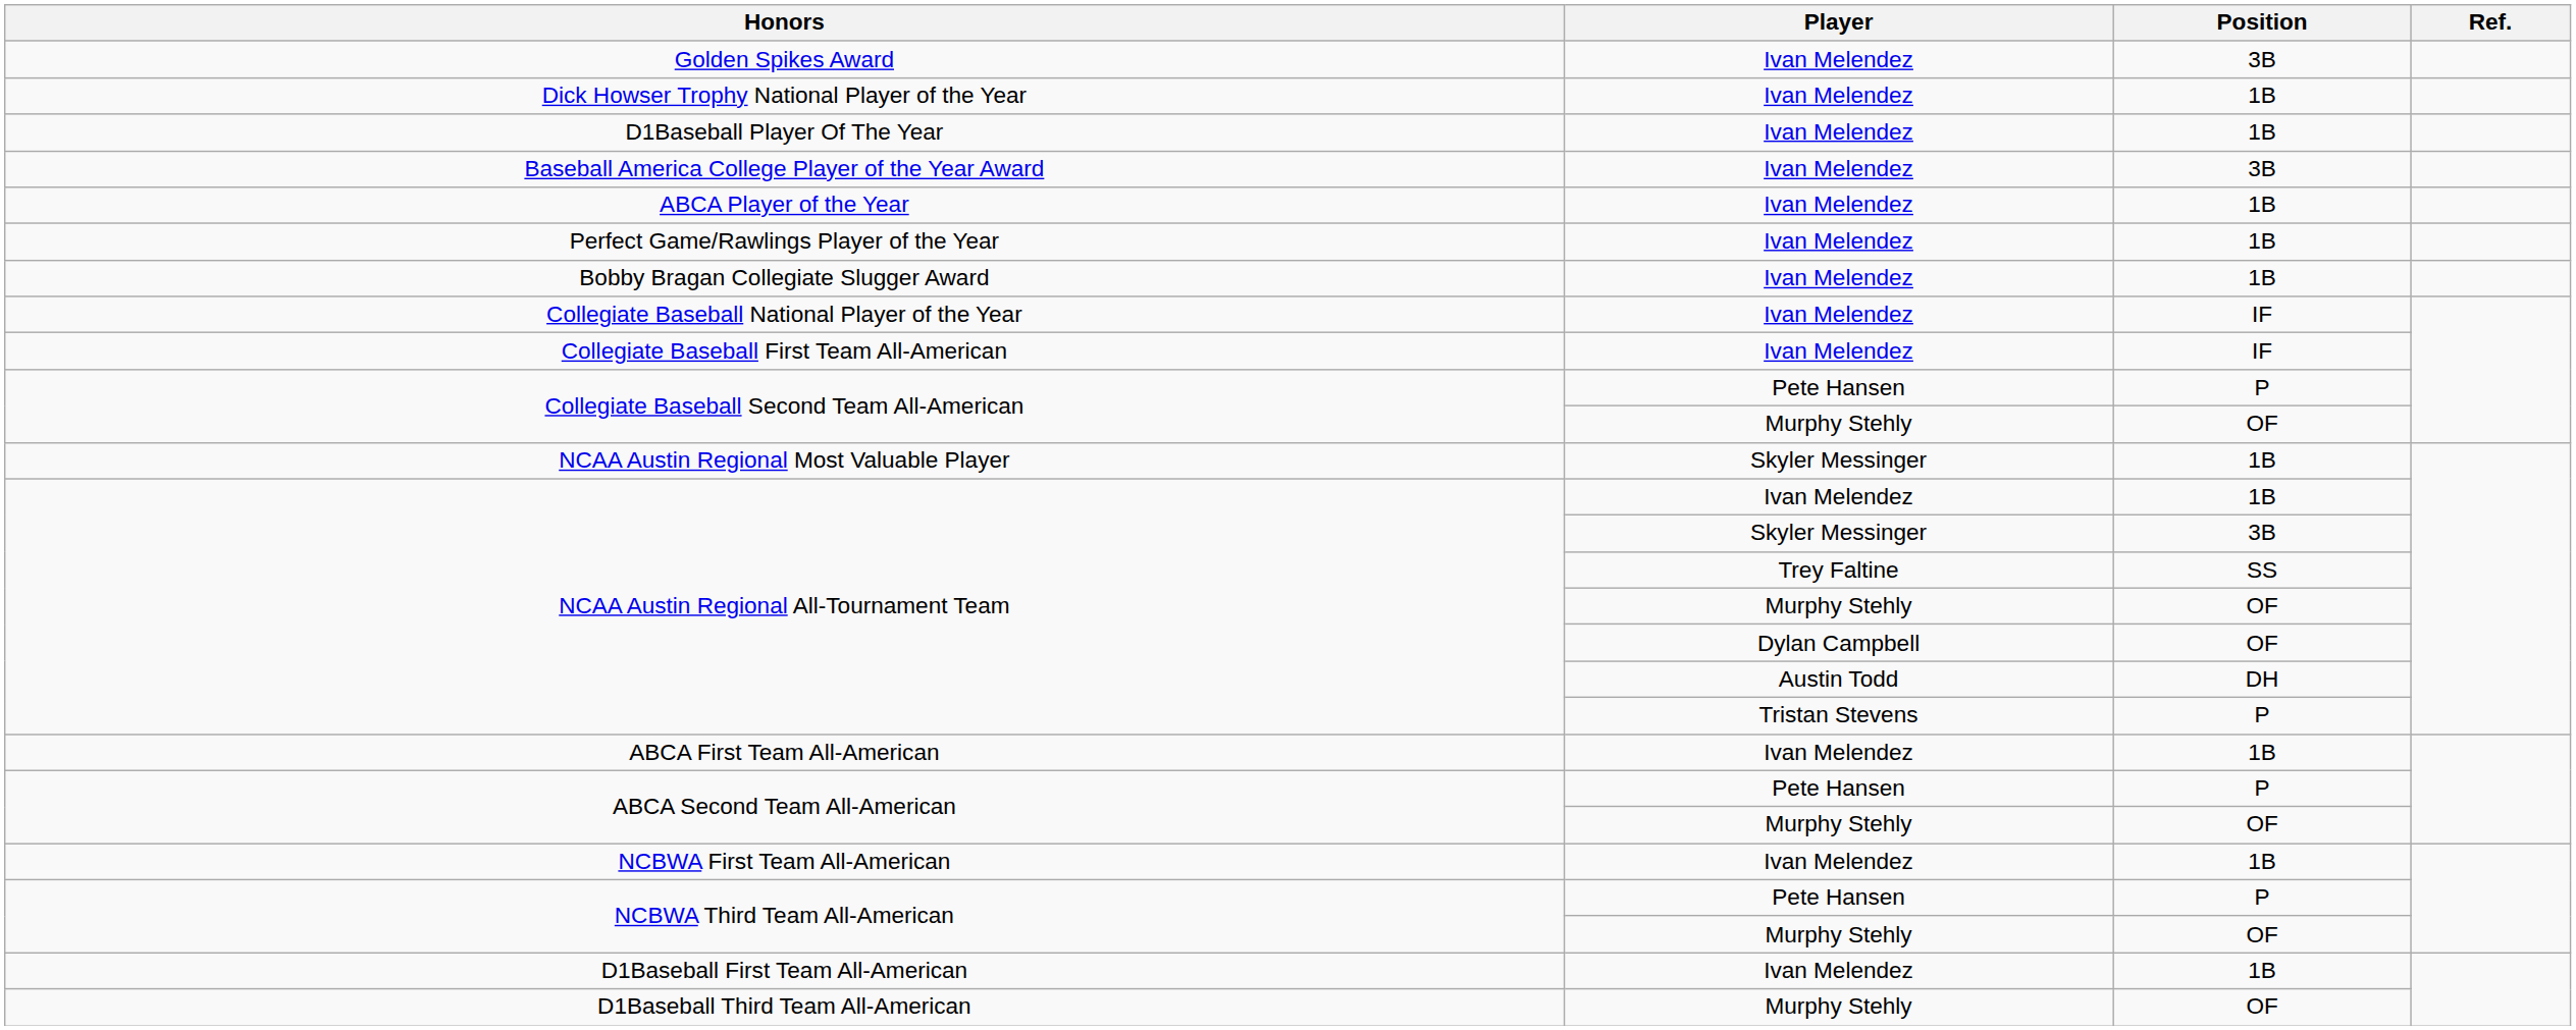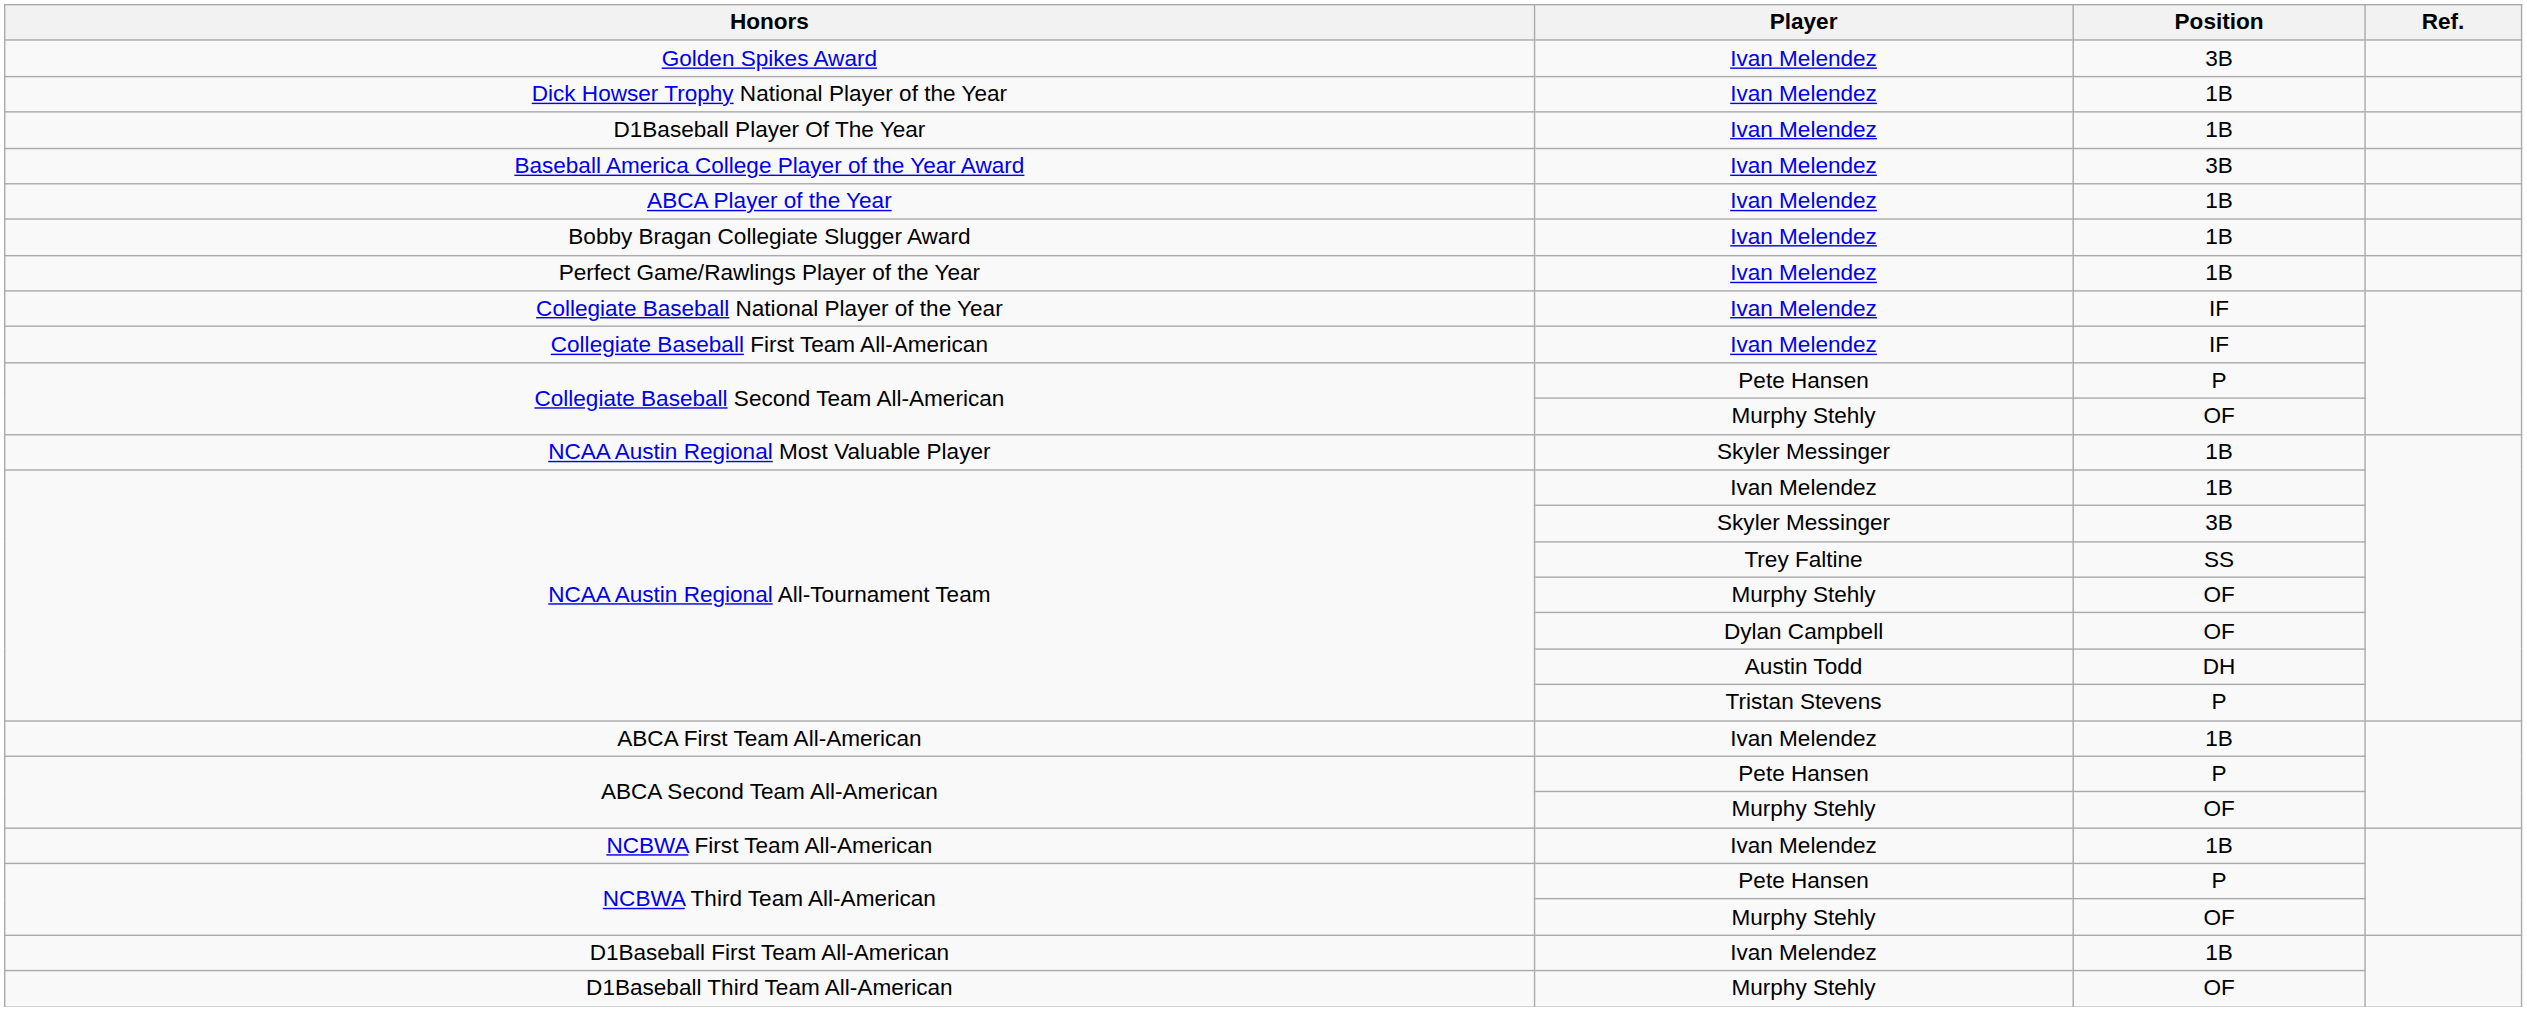 <table class="wikitable" style="width: 90%;text-align: center;">
 <tr>
 <th style=>Honors</th>
 <th style=>Player</th>
 <th style=>Position</th>
 <th style=>Ref.</th>
 </tr>
 <tr align="center">
 <td><a href='#'>Golden Spikes Award</a></td>
 <td><a href='#'>Ivan Melendez</a></td>
 <td>3B</td>
 <td></td>
 </tr>
 <tr align="center">
 <td><a href='#'>Dick Howser Trophy</a> National Player of the Year</td>
 <td><a href='#'>Ivan Melendez</a></td>
 <td>1B</td>
 <td></td>
 </tr>
 <tr align="center">
 <td>D1Baseball Player Of The Year</td>
 <td><a href='#'>Ivan Melendez</a></td>
 <td>1B</td>
 <td></td>
 </tr>
 <tr align="center">
 <td><a href='#'>Baseball America College Player of the Year Award</a></td>
 <td><a href='#'>Ivan Melendez</a></td>
 <td>3B</td>
 <td></td>
 </tr>
 <tr align="center">
 <td><a href='#'>ABCA Player of the Year</a></td>
 <td><a href='#'>Ivan Melendez</a></td>
 <td>1B</td>
 <td></td>
 </tr>
 <tr align="center">
-<td>Perfect Game/Rawlings Player of the Year</td>
+<td>Bobby Bragan Collegiate Slugger Award</td>
 <td><a href='#'>Ivan Melendez</a></td>
 <td>1B</td>
 <td></td>
 </tr>
 <tr align="center">
-<td>Bobby Bragan Collegiate Slugger Award</td>
+<td>Perfect Game/Rawlings Player of the Year</td>
 <td><a href='#'>Ivan Melendez</a></td>
 <td>1B</td>
 <td></td>
 </tr>
 <tr align="center">
 <td rowspan="1"><a href='#'>Collegiate Baseball</a> National Player of the Year</td>
 <td><a href='#'>Ivan Melendez</a></td>
 <td>IF</td>
 <td rowspan="4"></td>
 </tr>
 <tr align="center">
 <td rowspan="1"><a href='#'>Collegiate Baseball</a> First Team All-American</td>
 <td><a href='#'>Ivan Melendez</a></td>
 <td>IF</td>
 </tr>
 <tr align="center">
 <td rowspan="2"><a href='#'>Collegiate Baseball</a> Second Team All-American</td>
 <td>Pete Hansen</td>
 <td>P</td>
 </tr>
 <tr align="center">
 <td>Murphy Stehly</td>
 <td>OF</td>
 </tr>
 <tr align="center">
 <td rowspan="1"><a href='#'>NCAA Austin Regional</a> Most Valuable Player</td>
 <td>Skyler Messinger</td>
 <td>1B</td>
 <td rowspan="8"></td>
 </tr>
 <tr align="center">
 <td rowspan="7"><a href='#'>NCAA Austin Regional</a> All-Tournament Team</td>
 <td>Ivan Melendez</td>
 <td>1B</td>
 </tr>
 <tr align="center">
 <td>Skyler Messinger</td>
 <td>3B</td>
 </tr>
 <tr align="center">
 <td>Trey Faltine</td>
 <td>SS</td>
 </tr>
 <tr align="center">
 <td>Murphy Stehly</td>
 <td>OF</td>
 </tr>
 <tr align="center">
 <td>Dylan Campbell</td>
 <td>OF</td>
 </tr>
 <tr align="center">
 <td>Austin Todd</td>
 <td>DH</td>
 </tr>
 <tr align="center">
 <td>Tristan Stevens</td>
 <td>P</td>
 </tr>
 <tr align="center">
 <td rowspan="1">ABCA First Team All-American</td>
 <td>Ivan Melendez</td>
 <td>1B</td>
 <td rowspan="3"></td>
 </tr>
 <tr align="center">
 <td rowspan="2">ABCA Second Team All-American</td>
 <td>Pete Hansen</td>
 <td>P</td>
 </tr>
 <tr align="center">
 <td>Murphy Stehly</td>
 <td>OF</td>
 </tr>
 <tr align="center">
 <td rowspan="1"><a href='#'>NCBWA</a> First Team All-American</td>
 <td>Ivan Melendez</td>
 <td>1B</td>
 <td rowspan="3"></td>
 </tr>
 <tr align="center">
 <td rowspan="2"><a href='#'>NCBWA</a> Third Team All-American</td>
 <td>Pete Hansen</td>
 <td>P</td>
 </tr>
 <tr align="center">
 <td>Murphy Stehly</td>
 <td>OF</td>
 </tr>
 <tr align="center">
 <td rowspan="1">D1Baseball First Team All-American</td>
 <td>Ivan Melendez</td>
 <td>1B</td>
 <td rowspan="2"></td>
 </tr>
 <tr align="center">
 <td rowspan="2">D1Baseball Third Team All-American</td>
 <td>Murphy Stehly</td>
 <td>OF</td>
 </tr>
 </table>
